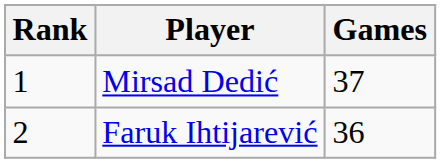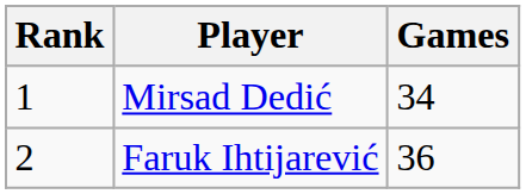 <table class="wikitable">
 <tr>
 <th>Rank</th>
 <th>Player</th>
 <th>Games</th>
 </tr>
 <tr>
 <td>1</td>
 <td><a href='#'>Mirsad Dedić</a></td>
-<td>37</td>
+<td>34</td>
 </tr>
 <tr>
 <td>2</td>
 <td><a href='#'>Faruk Ihtijarević</a></td>
 <td>36</td>
 </tr>
 </table>
